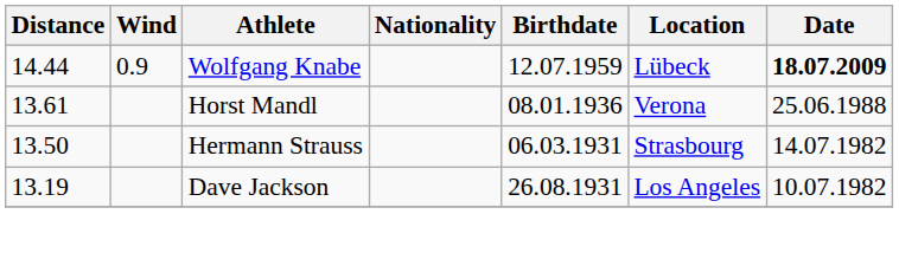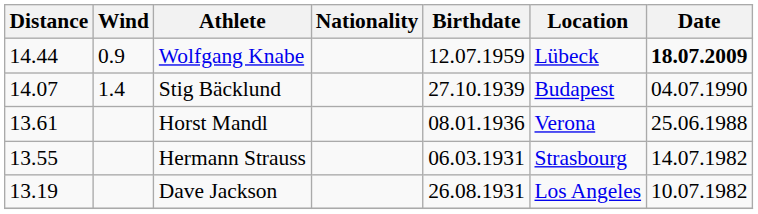 <table class="wikitable">
 <tr>
 <th>Distance</th>
 <th>Wind</th>
 <th>Athlete</th>
 <th>Nationality</th>
 <th>Birthdate</th>
 <th>Location</th>
 <th>Date</th>
 </tr>
 <tr>
 <td>14.44</td>
 <td>0.9</td>
 <td><a href='#'>Wolfgang Knabe</a></td>
 <td></td>
 <td>12.07.1959</td>
 <td><a href='#'>Lübeck</a></td>
 <td><strong>18.07.2009</strong></td>
 </tr>
 <tr>
+<td>14.07</td>
+<td>1.4</td>
+<td>Stig Bäcklund</td>
+<td></td>
+<td>27.10.1939</td>
+<td><a href='#'>Budapest</a></td>
+<td>04.07.1990</td>
+</tr>
+<tr>
 <td>13.61</td>
 <td></td>
 <td>Horst Mandl</td>
 <td></td>
 <td>08.01.1936</td>
 <td><a href='#'>Verona</a></td>
 <td>25.06.1988</td>
 </tr>
 <tr>
-<td>13.50</td>
+<td>13.55</td>
 <td></td>
 <td>Hermann Strauss</td>
 <td></td>
 <td>06.03.1931</td>
 <td><a href='#'>Strasbourg</a></td>
 <td>14.07.1982</td>
 </tr>
 <tr>
 <td>13.19</td>
 <td></td>
 <td>Dave Jackson</td>
 <td></td>
 <td>26.08.1931</td>
 <td><a href='#'>Los Angeles</a></td>
 <td>10.07.1982</td>
 </tr>
 <tr>
 </tr>
 </table>
